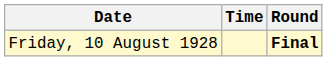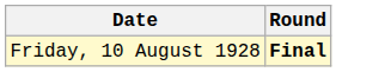 <table class="wikitable">
 <tr>
 <th>Date</th>
-<th>Time</th>
 <th>Round</th>
 </tr>
 <tr style=background:lemonchiffon>
 <td>Friday, 10 August 1928</td>
-<td></td>
 <td><strong>Final</strong></td>
 </tr>
 </table>
